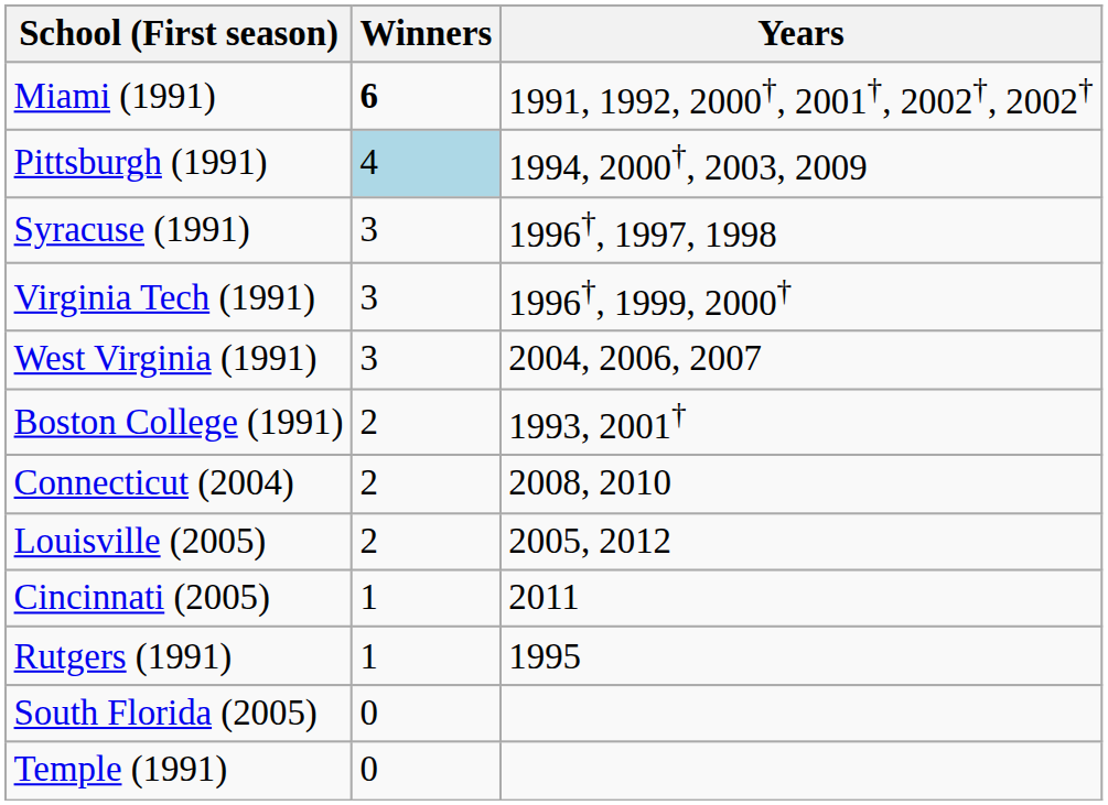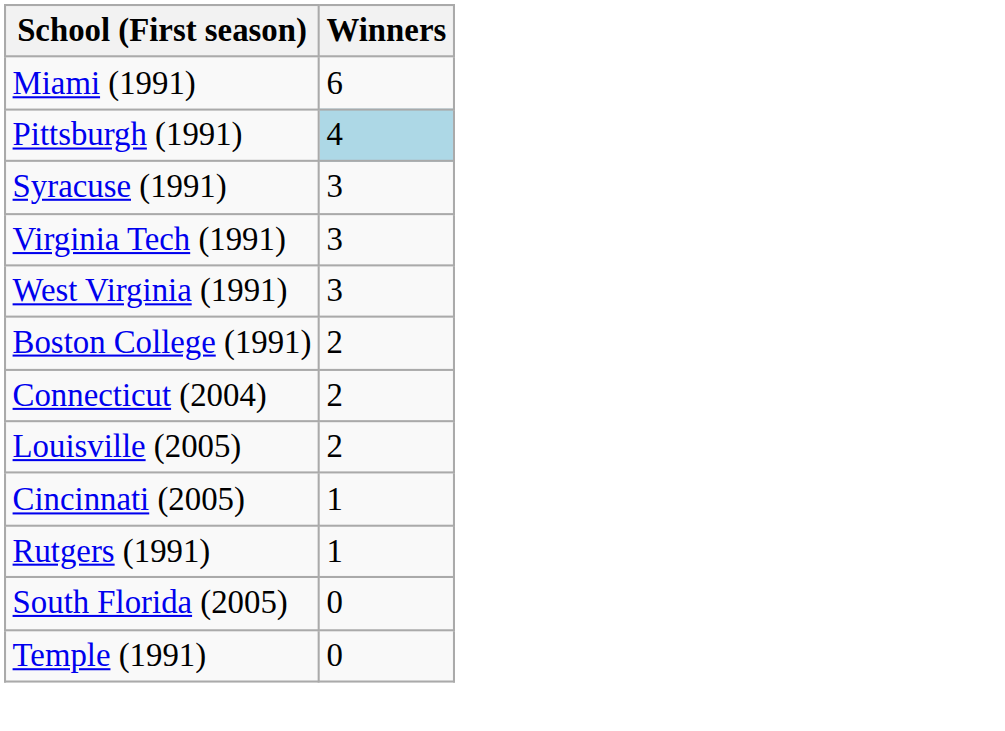 <table class=wikitable>
 <tr>
 <th>School (First season)</th>
 <th>Winners</th>
-<th>Years</th>
 </tr>
 <tr>
 <td><a href='#'>Miami</a> (1991)</td>
-<td><strong>6</strong></td>
-<td>1991, 1992, 2000<sup>†</sup>, 2001<sup>†</sup>, 2002<sup>†</sup>, 2002<sup>†</sup></td>
+<td>6</td>
 </tr>
 <tr>
 <td><a href='#'>Pittsburgh</a> (1991)</td>
 <td style="background: lightblue;">4</td>
-<td>1994, 2000<sup>†</sup>, 2003, 2009</td>
 </tr>
 <tr>
 <td><a href='#'>Syracuse</a> (1991)</td>
 <td>3</td>
-<td>1996<sup>†</sup>, 1997, 1998</td>
 </tr>
 <tr>
 <td><a href='#'>Virginia Tech</a> (1991)</td>
 <td>3</td>
-<td>1996<sup>†</sup>, 1999, 2000<sup>†</sup></td>
 </tr>
 <tr>
 <td><a href='#'>West Virginia</a> (1991)</td>
 <td>3</td>
-<td>2004, 2006, 2007</td>
 </tr>
 <tr>
 <td><a href='#'>Boston College</a> (1991)</td>
 <td>2</td>
-<td>1993, 2001<sup>†</sup></td>
 </tr>
 <tr>
 <td><a href='#'>Connecticut</a> (2004)</td>
 <td>2</td>
-<td>2008, 2010</td>
 </tr>
 <tr>
 <td><a href='#'>Louisville</a> (2005)</td>
 <td>2</td>
-<td>2005, 2012</td>
 </tr>
 <tr>
 <td><a href='#'>Cincinnati</a> (2005)</td>
 <td>1</td>
-<td>2011</td>
 </tr>
 <tr>
 <td><a href='#'>Rutgers</a> (1991)</td>
 <td>1</td>
-<td>1995</td>
 </tr>
 <tr>
 <td><a href='#'>South Florida</a> (2005)</td>
 <td>0</td>
-<td></td>
 </tr>
 <tr>
 <td><a href='#'>Temple</a> (1991)</td>
 <td>0</td>
-<td></td>
 </tr>
 </table>
